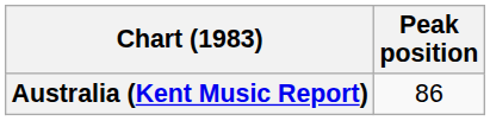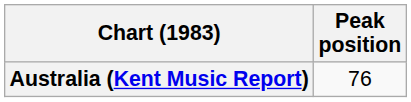 <table class="wikitable sortable plainrowheaders">
 <tr>
 <th scope="col">Chart (1983)</th>
 <th scope="col">Peak<br>position</th>
 </tr>
 <tr>
 <th scope="row">Australia (<a href='#'>Kent Music Report</a>)</th>
-<td style="text-align:center;">86</td>
+<td style="text-align:center;">76</td>
 </tr>
 </table>
